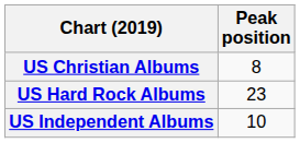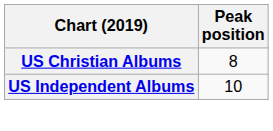 <table class="wikitable sortable plainrowheaders" style="text-align:center">
 <tr>
 <th scope="col">Chart (2019)</th>
 <th scope="col">Peak<br> position</th>
 </tr>
 <tr>
 <th scope="row"><a href='#'>US Christian Albums</a></th>
 <td>8</td>
 </tr>
 <tr>
-<th scope="row"><a href='#'>US Hard Rock Albums</a></th>
-<td>23</td>
-</tr>
-<tr>
 <th scope="row"><a href='#'>US Independent Albums</a></th>
 <td>10</td>
 </tr>
 </table>
